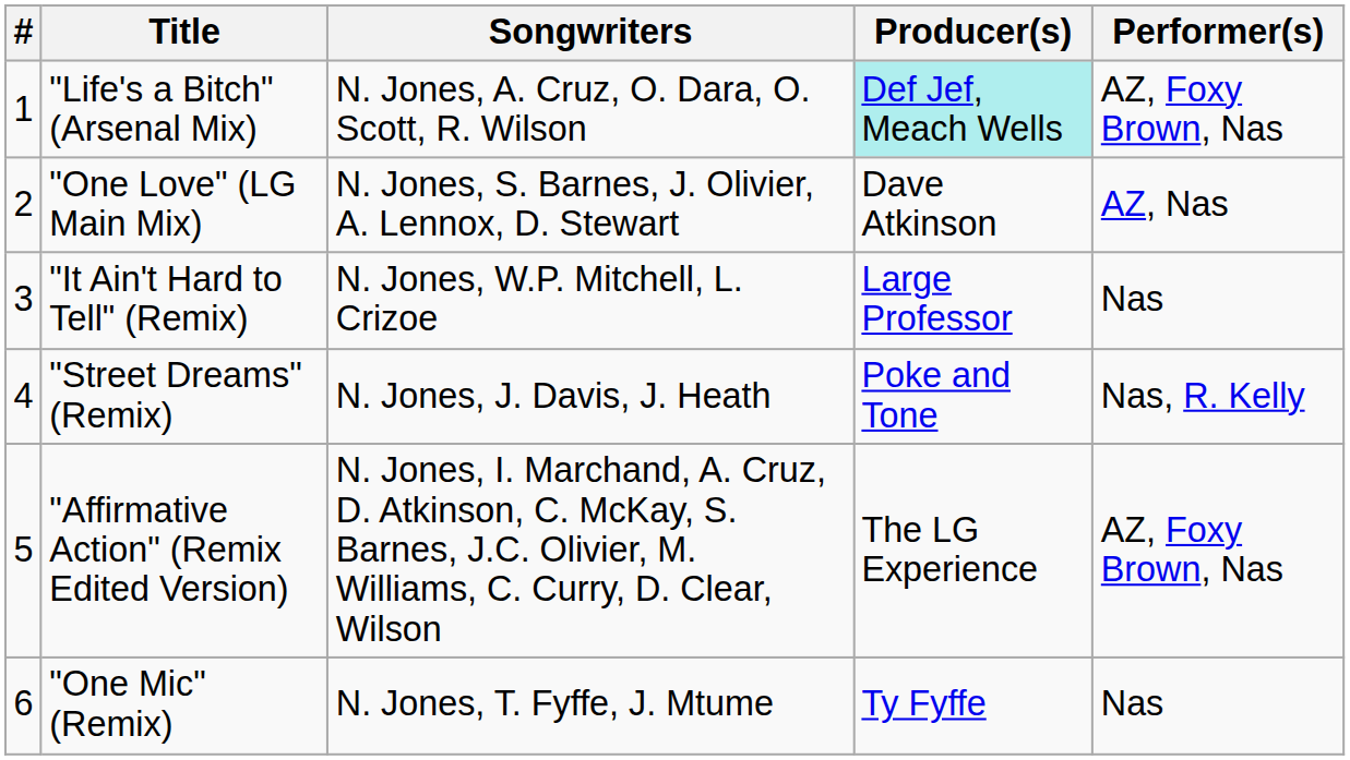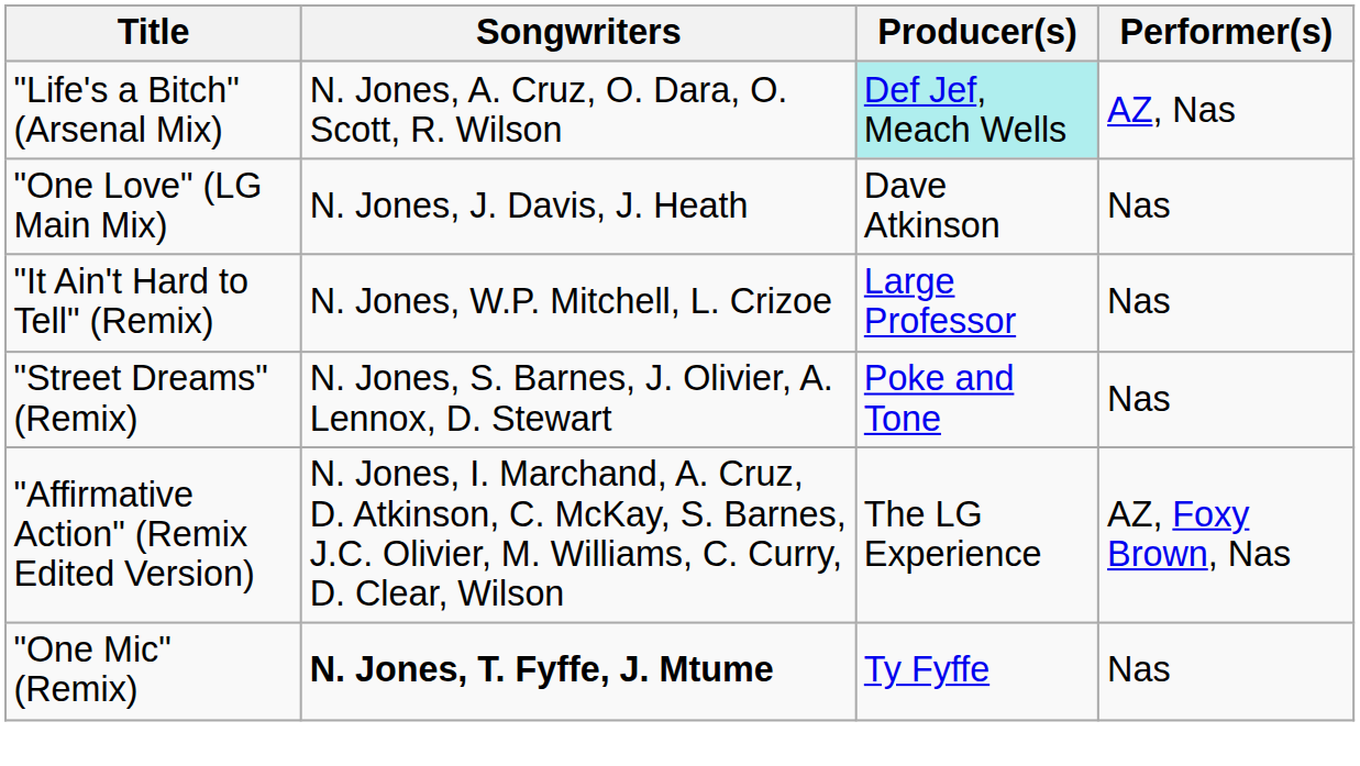 <table class="wikitable">
 <tr>
-<th align="center">#</th>
 <th align="center">Title</th>
 <th align="center">Songwriters</th>
 <th align="center">Producer(s)</th>
 <th align="center">Performer(s)</th>
 </tr>
 <tr>
-<td>1</td>
 <td>"Life's a Bitch" (Arsenal Mix)</td>
 <td>N. Jones, A. Cruz, O. Dara, O. Scott, R. Wilson</td>
 <td style="background: paleturquoise;"><a href='#'>Def Jef</a>, Meach Wells</td>
-<td>AZ, <a href='#'>Foxy Brown</a>, Nas</td>
-</tr>
-<tr>
-<td>2</td>
-<td>"One Love" (LG Main Mix)</td>
-<td>N. Jones, S. Barnes, J. Olivier, A. Lennox, D. Stewart</td>
-<td>Dave Atkinson</td>
 <td><a href='#'>AZ</a>, Nas</td>
 </tr>
 <tr>
-<td>3</td>
+<td>"One Love" (LG Main Mix)</td>
+<td>N. Jones, J. Davis, J. Heath</td>
+<td>Dave Atkinson</td>
+<td>Nas</td>
+</tr>
+<tr>
 <td>"It Ain't Hard to Tell" (Remix)</td>
 <td>N. Jones, W.P. Mitchell, L. Crizoe</td>
 <td><a href='#'>Large Professor</a></td>
 <td>Nas</td>
 </tr>
 <tr>
-<td>4</td>
 <td>"Street Dreams" (Remix)</td>
-<td>N. Jones, J. Davis, J. Heath</td>
+<td>N. Jones, S. Barnes, J. Olivier, A. Lennox, D. Stewart</td>
 <td><a href='#'>Poke and Tone</a></td>
-<td>Nas, <a href='#'>R. Kelly</a></td>
+<td>Nas</td>
 </tr>
 <tr>
-<td>5</td>
 <td>"Affirmative Action" (Remix Edited Version)</td>
 <td>N. Jones, I. Marchand, A. Cruz, D. Atkinson, C. McKay, S. Barnes, J.C. Olivier, M. Williams, C. Curry, D. Clear, Wilson</td>
 <td>The LG Experience</td>
 <td>AZ, <a href='#'>Foxy Brown</a>, Nas</td>
 </tr>
 <tr>
-<td>6</td>
 <td>"One Mic" (Remix)</td>
-<td>N. Jones, T. Fyffe, J. Mtume</td>
+<td><strong>N. Jones, T. Fyffe, J. Mtume</strong></td>
 <td><a href='#'>Ty Fyffe</a></td>
 <td>Nas</td>
 </tr>
 </table>
